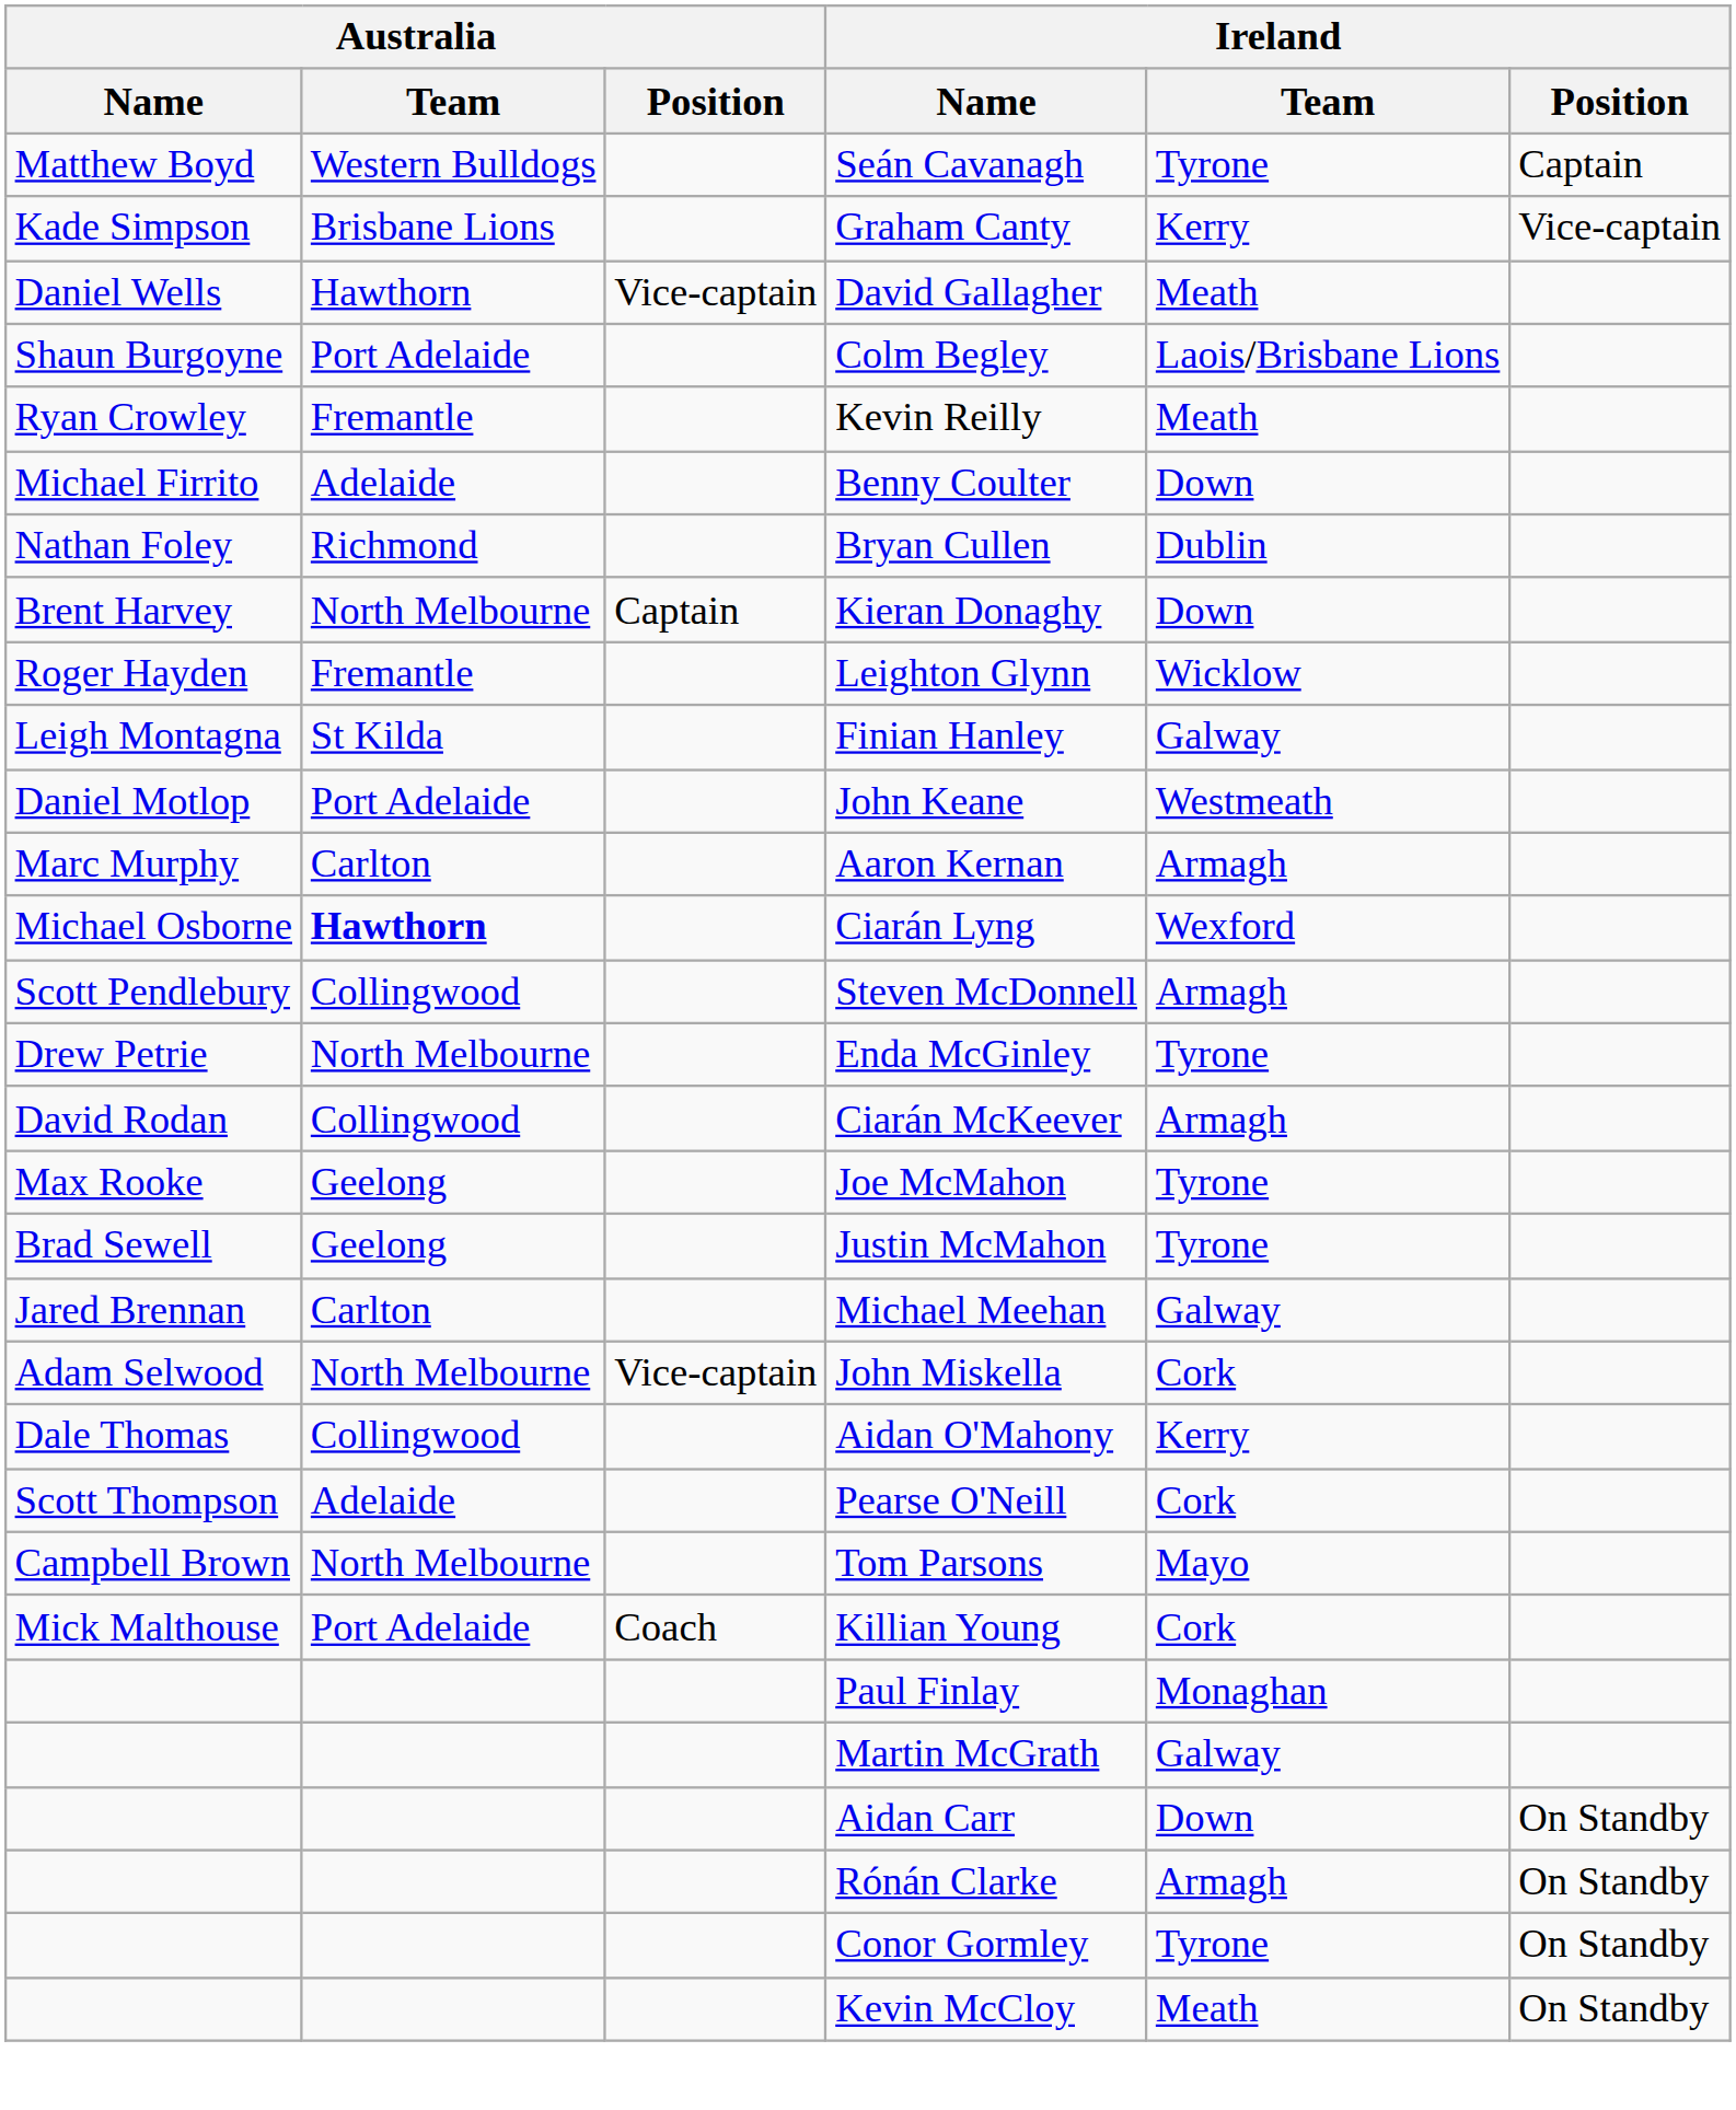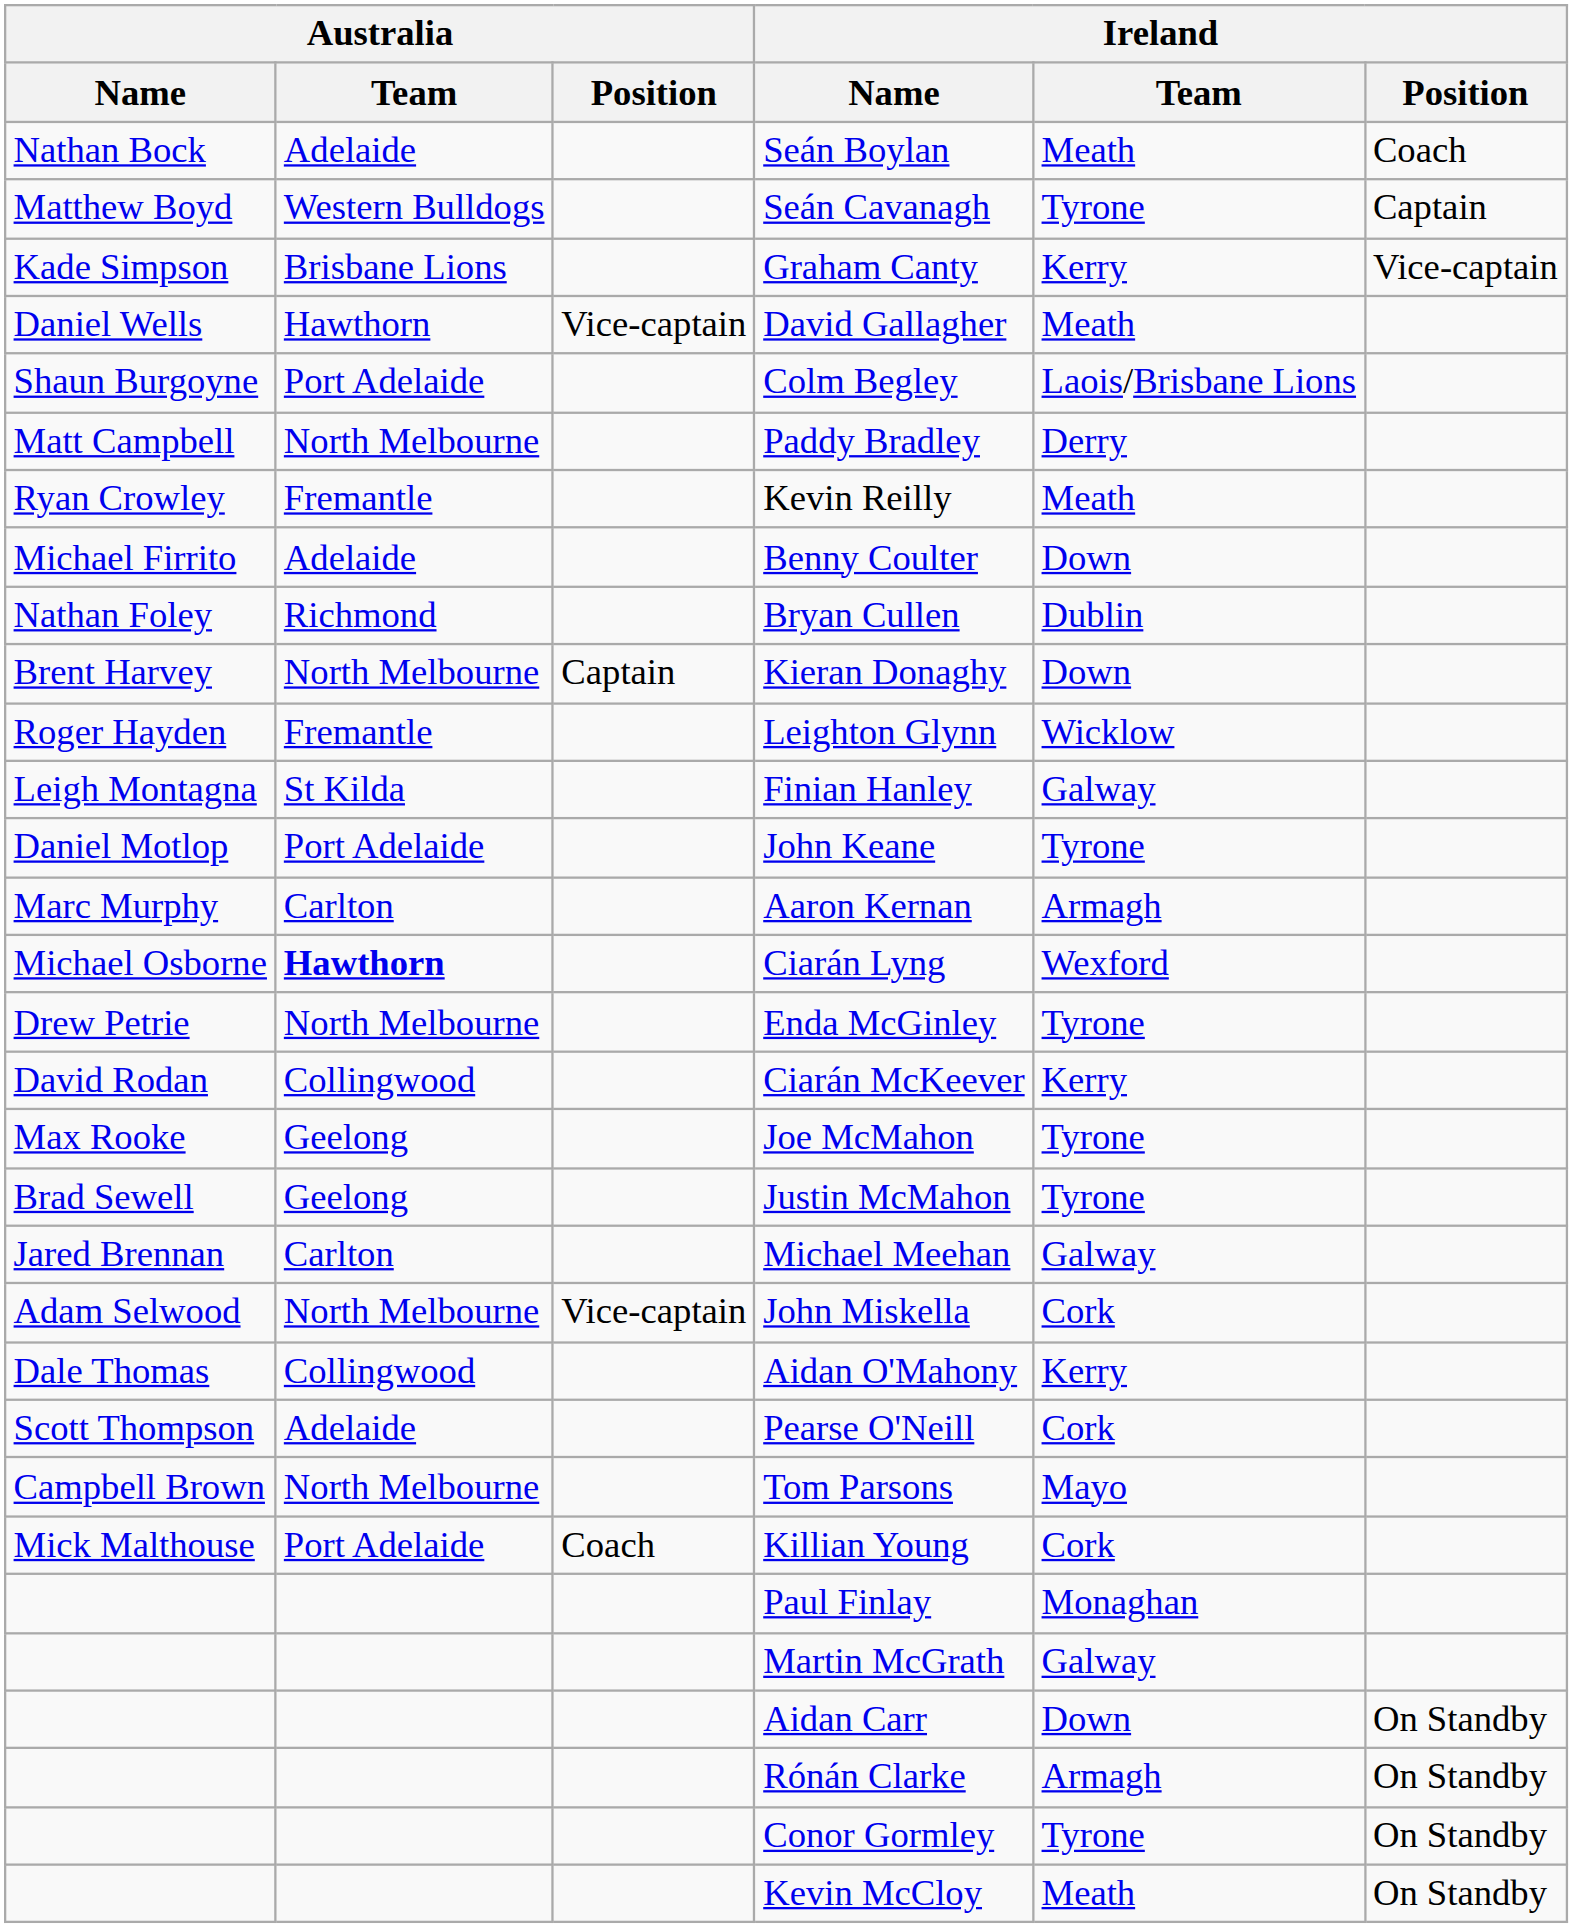 <table align="center" class="wikitable">
 <tr>
 <th colspan="3">Australia</th>
 <th colspan="3">Ireland</th>
 </tr>
 <tr>
 <th>Name</th>
 <th>Team</th>
 <th>Position</th>
 <th>Name</th>
 <th>Team</th>
 <th>Position</th>
+</tr>
+<tr>
+<td><a href='#'>Nathan Bock</a></td>
+<td><a href='#'>Adelaide</a></td>
+<td></td>
+<td><a href='#'>Seán Boylan</a></td>
+<td><a href='#'>Meath</a></td>
+<td>Coach</td>
 </tr>
 <tr>
 <td><a href='#'>Matthew Boyd</a></td>
 <td><a href='#'>Western Bulldogs</a></td>
 <td></td>
 <td><a href='#'>Seán Cavanagh</a></td>
 <td><a href='#'>Tyrone</a></td>
 <td>Captain</td>
 </tr>
 <tr>
 <td><a href='#'>Kade Simpson</a></td>
 <td><a href='#'>Brisbane Lions</a></td>
 <td></td>
 <td><a href='#'>Graham Canty</a></td>
 <td><a href='#'>Kerry</a></td>
 <td>Vice-captain</td>
 </tr>
 <tr>
 <td><a href='#'>Daniel Wells</a></td>
 <td><a href='#'>Hawthorn</a></td>
 <td>Vice-captain</td>
 <td><a href='#'>David Gallagher</a></td>
 <td><a href='#'>Meath</a></td>
 <td></td>
 </tr>
 <tr>
 <td><a href='#'>Shaun Burgoyne</a></td>
 <td><a href='#'>Port Adelaide</a></td>
 <td></td>
 <td><a href='#'>Colm Begley</a></td>
 <td><a href='#'>Laois</a>/<a href='#'>Brisbane Lions</a></td>
+<td></td>
+</tr>
+<tr>
+<td><a href='#'>Matt Campbell</a></td>
+<td><a href='#'>North Melbourne</a></td>
+<td></td>
+<td><a href='#'>Paddy Bradley</a></td>
+<td><a href='#'>Derry</a></td>
 <td></td>
 </tr>
 <tr>
 <td><a href='#'>Ryan Crowley</a></td>
 <td><a href='#'>Fremantle</a></td>
 <td></td>
 <td>Kevin Reilly</td>
 <td><a href='#'>Meath</a></td>
 <td></td>
 </tr>
 <tr>
 <td><a href='#'>Michael Firrito</a></td>
 <td><a href='#'>Adelaide</a></td>
 <td></td>
 <td><a href='#'>Benny Coulter</a></td>
 <td><a href='#'>Down</a></td>
 <td></td>
 </tr>
 <tr>
 <td><a href='#'>Nathan Foley</a></td>
 <td><a href='#'>Richmond</a></td>
 <td></td>
 <td><a href='#'>Bryan Cullen</a></td>
 <td><a href='#'>Dublin</a></td>
 <td></td>
 </tr>
 <tr>
 <td><a href='#'>Brent Harvey</a></td>
 <td><a href='#'>North Melbourne</a></td>
 <td>Captain</td>
 <td><a href='#'>Kieran Donaghy</a></td>
 <td><a href='#'>Down</a></td>
 <td></td>
 </tr>
 <tr>
 <td><a href='#'>Roger Hayden</a></td>
 <td><a href='#'>Fremantle</a></td>
 <td></td>
 <td><a href='#'>Leighton Glynn</a></td>
 <td><a href='#'>Wicklow</a></td>
 <td></td>
 </tr>
 <tr>
 <td><a href='#'>Leigh Montagna</a></td>
 <td><a href='#'>St Kilda</a></td>
 <td></td>
 <td><a href='#'>Finian Hanley</a></td>
 <td><a href='#'>Galway</a></td>
 <td></td>
 </tr>
 <tr>
 <td><a href='#'>Daniel Motlop</a></td>
 <td><a href='#'>Port Adelaide</a></td>
 <td></td>
 <td><a href='#'>John Keane</a></td>
-<td><a href='#'>Westmeath</a></td>
+<td><a href='#'>Tyrone</a></td>
 <td></td>
 </tr>
 <tr>
 <td><a href='#'>Marc Murphy</a></td>
 <td><a href='#'>Carlton</a></td>
 <td></td>
 <td><a href='#'>Aaron Kernan</a></td>
 <td><a href='#'>Armagh</a></td>
 <td></td>
 </tr>
 <tr>
 <td><a href='#'>Michael Osborne</a></td>
 <td><strong><a href='#'>Hawthorn</a></strong></td>
 <td></td>
 <td><a href='#'>Ciarán Lyng</a></td>
 <td><a href='#'>Wexford</a></td>
 <td></td>
 </tr>
 <tr>
-<td><a href='#'>Scott Pendlebury</a></td>
-<td><a href='#'>Collingwood</a></td>
-<td></td>
-<td><a href='#'>Steven McDonnell</a></td>
-<td><a href='#'>Armagh</a></td>
-<td></td>
-</tr>
-<tr>
 <td><a href='#'>Drew Petrie</a></td>
 <td><a href='#'>North Melbourne</a></td>
 <td></td>
 <td><a href='#'>Enda McGinley</a></td>
 <td><a href='#'>Tyrone</a></td>
 <td></td>
 </tr>
 <tr>
 <td><a href='#'>David Rodan</a></td>
 <td><a href='#'>Collingwood</a></td>
 <td></td>
 <td><a href='#'>Ciarán McKeever</a></td>
-<td><a href='#'>Armagh</a></td>
+<td><a href='#'>Kerry</a></td>
 <td></td>
 </tr>
 <tr>
 <td><a href='#'>Max Rooke</a></td>
 <td><a href='#'>Geelong</a></td>
 <td></td>
 <td><a href='#'>Joe McMahon</a></td>
 <td><a href='#'>Tyrone</a></td>
 <td></td>
 </tr>
 <tr>
 <td><a href='#'>Brad Sewell</a></td>
 <td><a href='#'>Geelong</a></td>
 <td></td>
 <td><a href='#'>Justin McMahon</a></td>
 <td><a href='#'>Tyrone</a></td>
 <td></td>
 </tr>
 <tr>
 <td><a href='#'>Jared Brennan</a></td>
 <td><a href='#'>Carlton</a></td>
 <td></td>
 <td><a href='#'>Michael Meehan</a></td>
 <td><a href='#'>Galway</a></td>
 <td></td>
 </tr>
 <tr>
 <td><a href='#'>Adam Selwood</a></td>
 <td><a href='#'>North Melbourne</a></td>
 <td>Vice-captain</td>
 <td><a href='#'>John Miskella</a></td>
 <td><a href='#'>Cork</a></td>
 <td></td>
 </tr>
 <tr>
 <td><a href='#'>Dale Thomas</a></td>
 <td><a href='#'>Collingwood</a></td>
 <td></td>
 <td><a href='#'>Aidan O'Mahony</a></td>
 <td><a href='#'>Kerry</a></td>
 <td></td>
 </tr>
 <tr>
 <td><a href='#'>Scott Thompson</a></td>
 <td><a href='#'>Adelaide</a></td>
 <td></td>
 <td><a href='#'>Pearse O'Neill</a></td>
 <td><a href='#'>Cork</a></td>
 <td></td>
 </tr>
 <tr>
 <td><a href='#'>Campbell Brown</a></td>
 <td><a href='#'>North Melbourne</a></td>
 <td></td>
 <td><a href='#'>Tom Parsons</a></td>
 <td><a href='#'>Mayo</a></td>
 <td></td>
 </tr>
 <tr>
 <td><a href='#'>Mick Malthouse</a></td>
 <td><a href='#'>Port Adelaide</a></td>
 <td>Coach</td>
 <td><a href='#'>Killian Young</a></td>
 <td><a href='#'>Cork</a></td>
 <td></td>
 </tr>
 <tr>
 <td></td>
 <td></td>
 <td></td>
 <td><a href='#'>Paul Finlay</a></td>
 <td><a href='#'>Monaghan</a></td>
 <td></td>
 </tr>
 <tr>
 <td></td>
 <td></td>
 <td></td>
 <td><a href='#'>Martin McGrath</a></td>
 <td><a href='#'>Galway</a></td>
 <td></td>
 </tr>
 <tr>
 <td></td>
 <td></td>
 <td></td>
 <td><a href='#'>Aidan Carr</a></td>
 <td><a href='#'>Down</a></td>
 <td>On Standby</td>
 </tr>
 <tr>
 <td></td>
 <td></td>
 <td></td>
 <td><a href='#'>Rónán Clarke</a></td>
 <td><a href='#'>Armagh</a></td>
 <td>On Standby</td>
 </tr>
 <tr>
 <td></td>
 <td></td>
 <td></td>
 <td><a href='#'>Conor Gormley</a></td>
 <td><a href='#'>Tyrone</a></td>
 <td>On Standby</td>
 </tr>
 <tr>
 <td></td>
 <td></td>
 <td></td>
 <td><a href='#'>Kevin McCloy</a></td>
 <td><a href='#'>Meath</a></td>
 <td>On Standby</td>
 </tr>
 </table>
